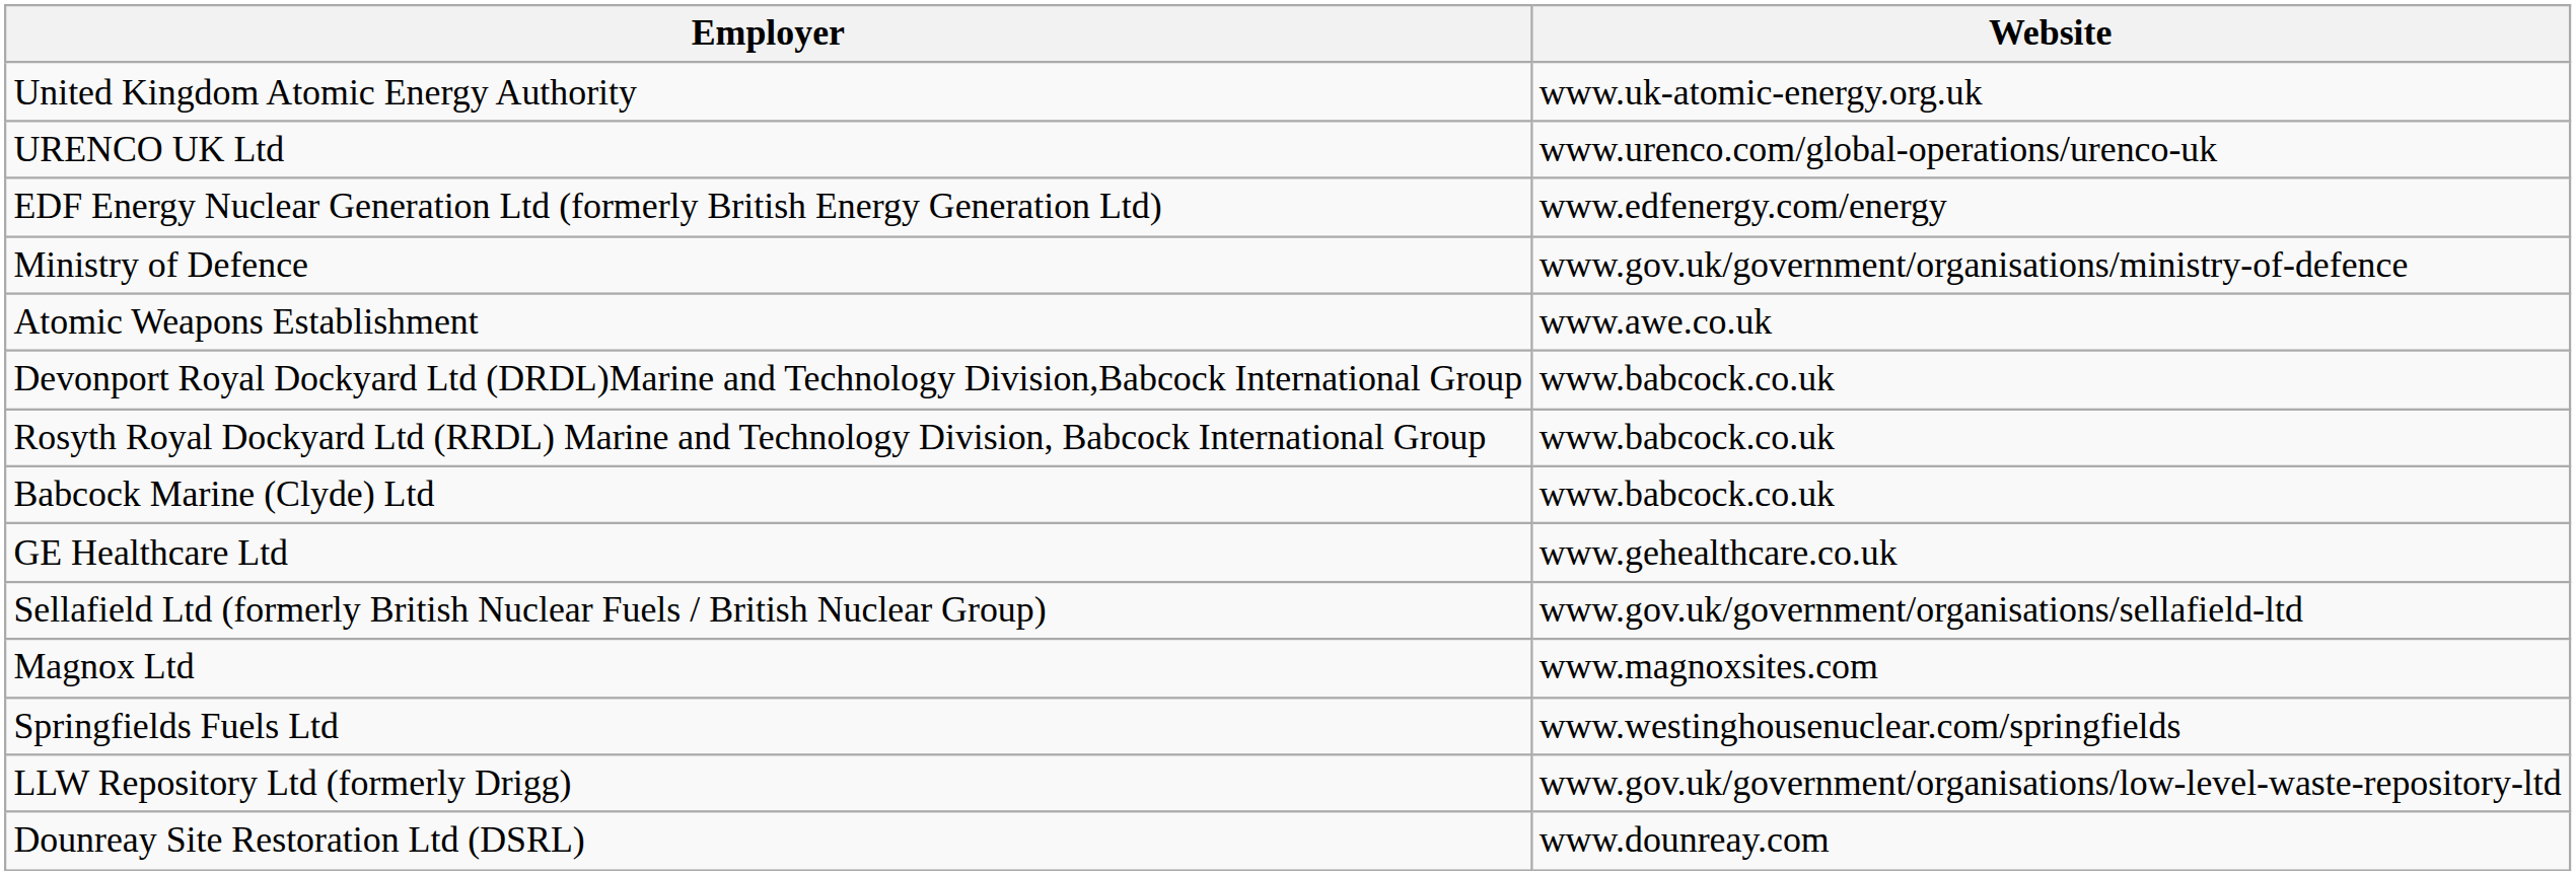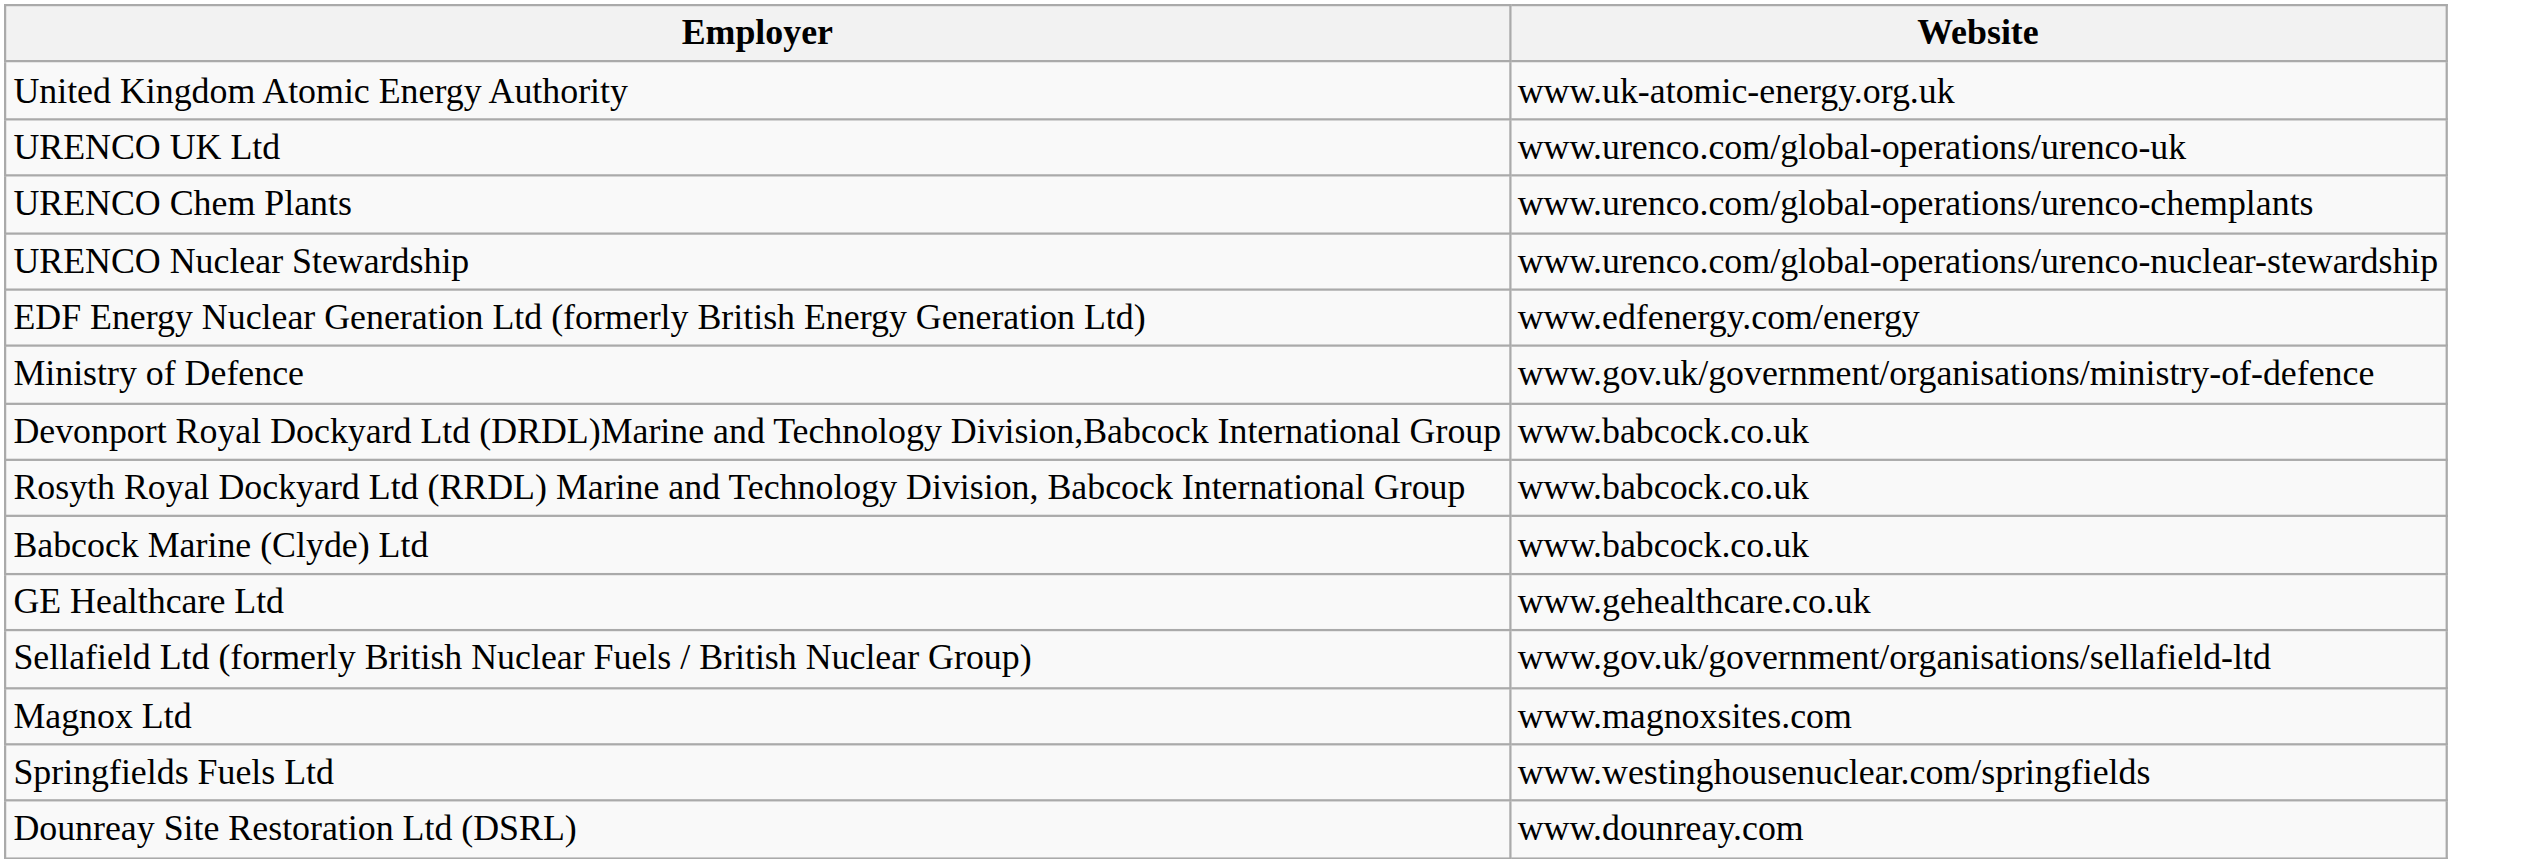 <table class="wikitable">
 <tr>
 <th>Employer</th>
 <th>Website</th>
 </tr>
 <tr>
 <td>United Kingdom Atomic Energy Authority</td>
 <td>www.uk-atomic-energy.org.uk</td>
 </tr>
 <tr>
 <td>URENCO UK Ltd</td>
 <td>www.urenco.com/global-operations/urenco-uk</td>
 </tr>
 <tr>
+<td>URENCO Chem Plants</td>
+<td>www.urenco.com/global-operations/urenco-chemplants</td>
+</tr>
+<tr>
+<td>URENCO Nuclear Stewardship</td>
+<td>www.urenco.com/global-operations/urenco-nuclear-stewardship</td>
+</tr>
+<tr>
 <td>EDF Energy Nuclear Generation Ltd (formerly British Energy Generation Ltd)</td>
 <td>www.edfenergy.com/energy</td>
 </tr>
 <tr>
 <td>Ministry of Defence</td>
 <td>www.gov.uk/government/organisations/ministry-of-defence</td>
-</tr>
-<tr>
-<td>Atomic Weapons Establishment</td>
-<td>www.awe.co.uk</td>
 </tr>
 <tr>
 <td>Devonport Royal Dockyard Ltd (DRDL)Marine and Technology Division,Babcock International Group</td>
 <td>www.babcock.co.uk</td>
 </tr>
 <tr>
 <td>Rosyth Royal Dockyard Ltd (RRDL) Marine and Technology Division, Babcock International Group</td>
 <td>www.babcock.co.uk</td>
 </tr>
 <tr>
 <td>Babcock Marine (Clyde) Ltd</td>
 <td>www.babcock.co.uk</td>
 </tr>
 <tr>
 <td>GE Healthcare Ltd</td>
 <td>www.gehealthcare.co.uk</td>
 </tr>
 <tr>
 <td>Sellafield Ltd (formerly British Nuclear Fuels / British Nuclear Group)</td>
 <td>www.gov.uk/government/organisations/sellafield-ltd</td>
 </tr>
 <tr>
 <td>Magnox Ltd</td>
 <td>www.magnoxsites.com</td>
 </tr>
 <tr>
 <td>Springfields Fuels Ltd</td>
 <td>www.westinghousenuclear.com/springfields</td>
 </tr>
 <tr>
-<td>LLW Repository Ltd (formerly Drigg)</td>
-<td>www.gov.uk/government/organisations/low-level-waste-repository-ltd</td>
-</tr>
-<tr>
 <td>Dounreay Site Restoration Ltd (DSRL)</td>
 <td>www.dounreay.com</td>
 </tr>
 </table>
